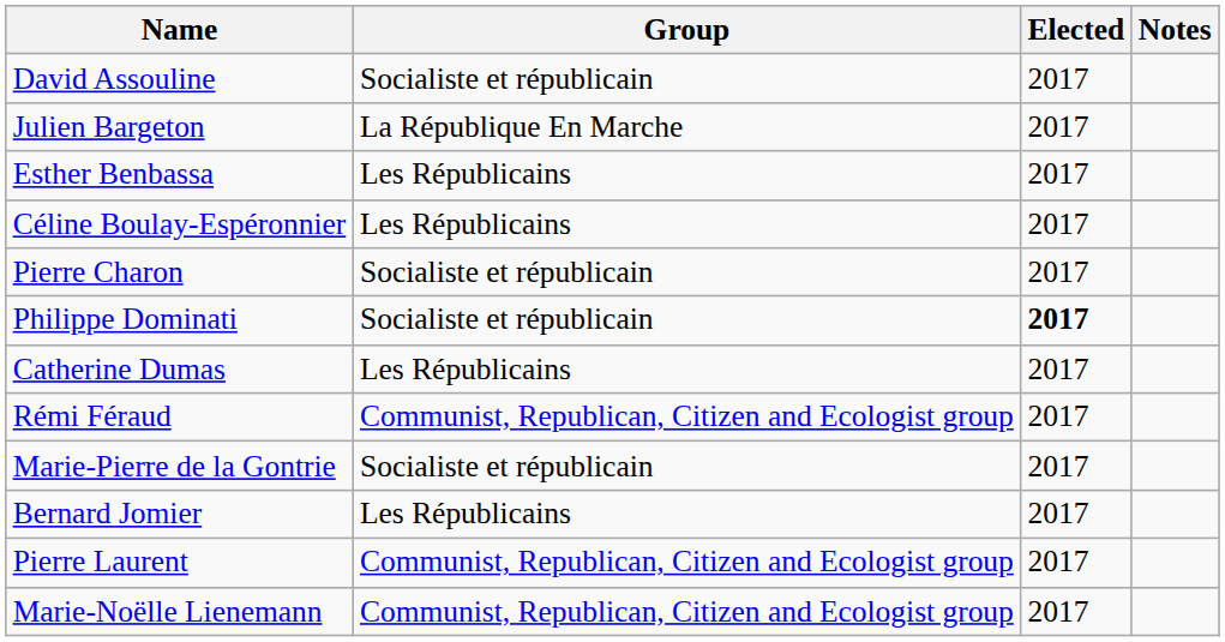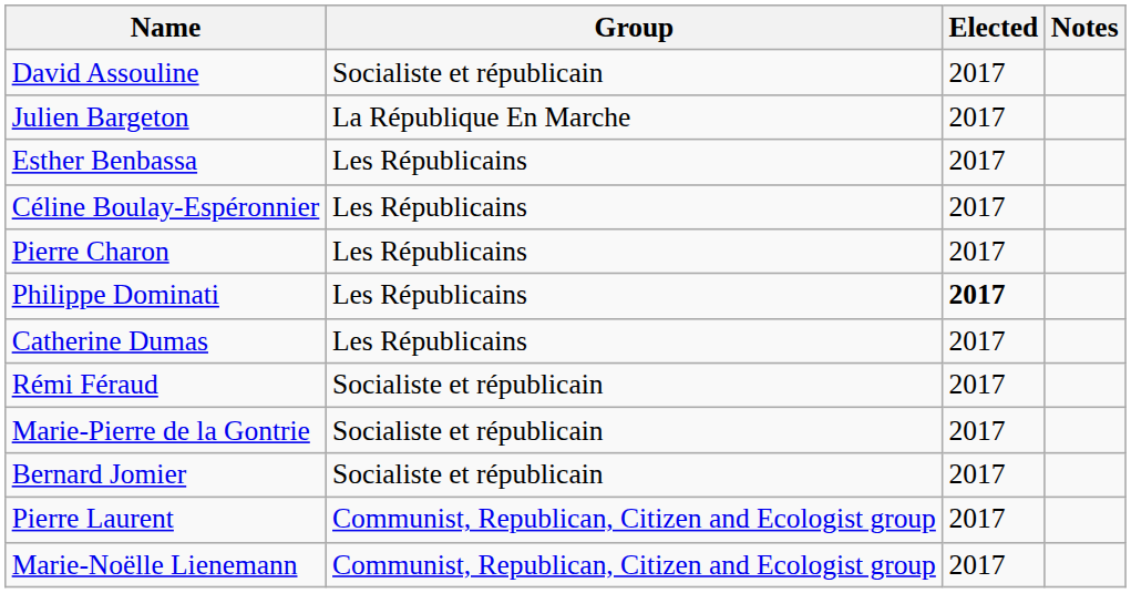 <table class="wikitable sortable">
 <tr>
 <th>Name</th>
 <th>Group</th>
 <th>Elected</th>
 <th>Notes</th>
 </tr>
 <tr>
 <td><a href='#'>David Assouline</a></td>
 <td>Socialiste et républicain</td>
 <td>2017</td>
 <td></td>
 </tr>
 <tr>
 <td><a href='#'>Julien Bargeton</a></td>
 <td>La République En Marche</td>
 <td>2017</td>
 <td></td>
 </tr>
 <tr>
 <td><a href='#'>Esther Benbassa</a></td>
 <td>Les Républicains</td>
 <td>2017</td>
 <td></td>
 </tr>
 <tr>
 <td><a href='#'>Céline Boulay-Espéronnier</a></td>
 <td>Les Républicains</td>
 <td>2017</td>
 <td></td>
 </tr>
 <tr>
 <td><a href='#'>Pierre Charon</a></td>
-<td>Socialiste et républicain</td>
+<td>Les Républicains</td>
 <td>2017</td>
 <td></td>
 </tr>
 <tr>
 <td><a href='#'>Philippe Dominati</a></td>
-<td>Socialiste et républicain</td>
+<td>Les Républicains</td>
 <td><strong>2017</strong></td>
 <td></td>
 </tr>
 <tr>
 <td><a href='#'>Catherine Dumas</a></td>
 <td>Les Républicains</td>
 <td>2017</td>
 <td></td>
 </tr>
 <tr>
 <td><a href='#'>Rémi Féraud</a></td>
-<td><a href='#'>Communist, Republican, Citizen and Ecologist group</a></td>
+<td>Socialiste et républicain</td>
 <td>2017</td>
 <td></td>
 </tr>
 <tr>
 <td><a href='#'>Marie-Pierre de la Gontrie</a></td>
 <td>Socialiste et républicain</td>
 <td>2017</td>
 <td></td>
 </tr>
 <tr>
 <td><a href='#'>Bernard Jomier</a></td>
-<td>Les Républicains</td>
+<td>Socialiste et républicain</td>
 <td>2017</td>
 <td></td>
 </tr>
 <tr>
 <td><a href='#'>Pierre Laurent</a></td>
 <td><a href='#'>Communist, Republican, Citizen and Ecologist group</a></td>
 <td>2017</td>
 <td></td>
 </tr>
 <tr>
 <td><a href='#'>Marie-Noëlle Lienemann</a></td>
 <td><a href='#'>Communist, Republican, Citizen and Ecologist group</a></td>
 <td>2017</td>
 <td></td>
 </tr>
 </table>
